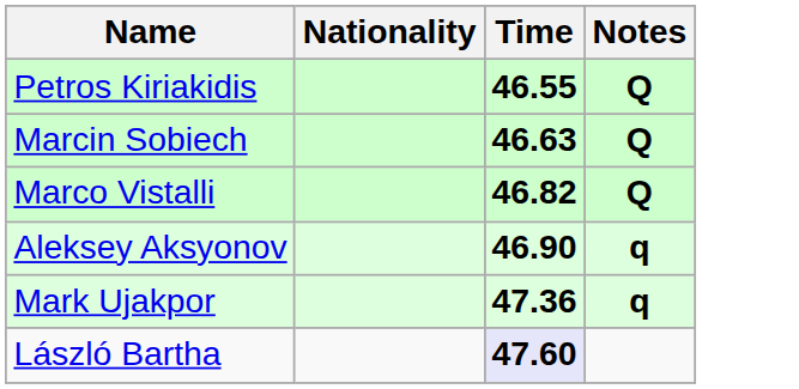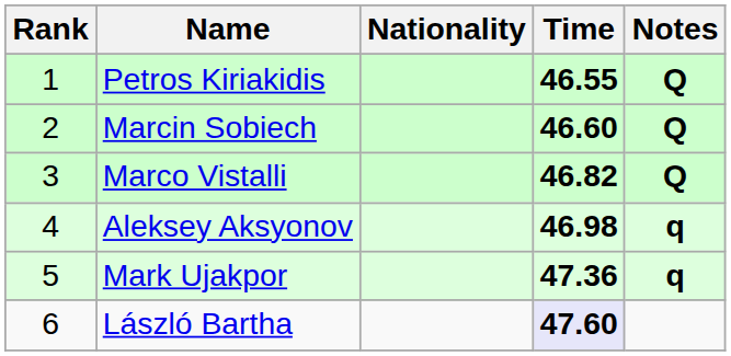 <table class="wikitable sortable" style="text-align:center">
 <tr>
+<th>Rank</th>
 <th>Name</th>
 <th>Nationality</th>
 <th>Time</th>
 <th>Notes</th>
 </tr>
 <tr bgcolor=ccffcc>
+<td>1</td>
 <td align=left><a href='#'>Petros Kiriakidis</a></td>
 <td align=left></td>
 <td><strong>46.55</strong></td>
 <td><strong>Q</strong></td>
 </tr>
 <tr bgcolor=ccffcc>
+<td>2</td>
 <td align=left><a href='#'>Marcin Sobiech</a></td>
 <td align=left></td>
-<td><strong>46.63</strong></td>
+<td><strong>46.60</strong></td>
 <td><strong>Q</strong></td>
 </tr>
 <tr bgcolor=ccffcc>
+<td>3</td>
 <td align=left><a href='#'>Marco Vistalli</a></td>
 <td align=left></td>
 <td><strong>46.82</strong></td>
 <td><strong>Q</strong></td>
 </tr>
 <tr bgcolor=ddffdd>
+<td>4</td>
 <td align=left><a href='#'>Aleksey Aksyonov</a></td>
 <td align=left></td>
-<td><strong>46.90</strong></td>
+<td><strong>46.98</strong></td>
 <td><strong>q</strong></td>
 </tr>
 <tr bgcolor=ddffdd>
+<td>5</td>
 <td align=left><a href='#'>Mark Ujakpor</a></td>
 <td align=left></td>
 <td><strong>47.36</strong></td>
 <td><strong>q</strong></td>
 </tr>
 <tr>
+<td>6</td>
 <td align=left><a href='#'>László Bartha</a></td>
 <td align=left></td>
 <td style="background: lavender;"><strong>47.60</strong></td>
 <td></td>
 </tr>
 </table>
